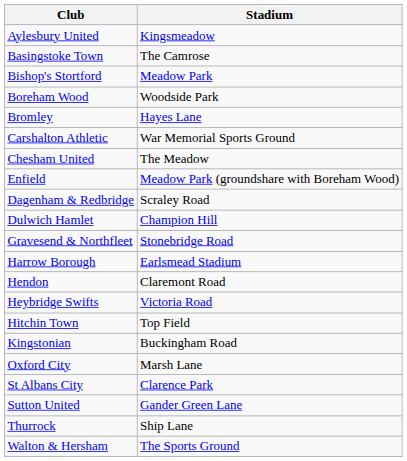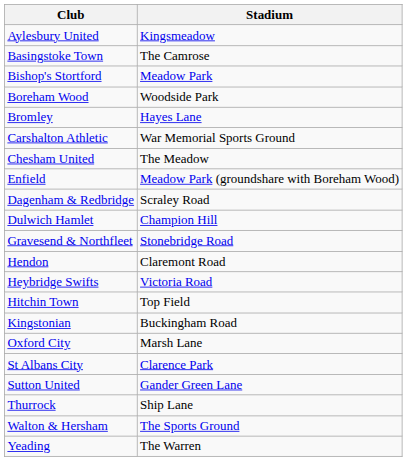 <table class="wikitable sortable">
 <tr>
 <th>Club</th>
 <th>Stadium</th>
 </tr>
 <tr>
 <td><a href='#'>Aylesbury United</a></td>
 <td><a href='#'>Kingsmeadow</a></td>
 </tr>
 <tr>
 <td><a href='#'>Basingstoke Town</a></td>
 <td>The Camrose</td>
 </tr>
 <tr>
 <td><a href='#'>Bishop's Stortford</a></td>
 <td><a href='#'>Meadow Park</a></td>
 </tr>
 <tr>
 <td><a href='#'>Boreham Wood</a></td>
 <td>Woodside Park</td>
 </tr>
 <tr>
 <td><a href='#'>Bromley</a></td>
 <td><a href='#'>Hayes Lane</a></td>
 </tr>
 <tr>
 <td><a href='#'>Carshalton Athletic</a></td>
 <td>War Memorial Sports Ground</td>
 </tr>
 <tr>
 <td><a href='#'>Chesham United</a></td>
 <td>The Meadow</td>
 </tr>
 <tr>
 <td><a href='#'>Enfield</a></td>
 <td><a href='#'>Meadow Park</a> (groundshare with Boreham Wood)</td>
 </tr>
 <tr>
 <td><a href='#'>Dagenham & Redbridge</a></td>
 <td>Scraley Road</td>
 </tr>
 <tr>
 <td><a href='#'>Dulwich Hamlet</a></td>
 <td><a href='#'>Champion Hill</a></td>
 </tr>
 <tr>
 <td><a href='#'>Gravesend & Northfleet</a></td>
 <td><a href='#'>Stonebridge Road</a></td>
 </tr>
 <tr>
-<td><a href='#'>Harrow Borough</a></td>
-<td><a href='#'>Earlsmead Stadium</a></td>
-</tr>
-<tr>
 <td><a href='#'>Hendon</a></td>
 <td>Claremont Road</td>
 </tr>
 <tr>
 <td><a href='#'>Heybridge Swifts</a></td>
 <td><a href='#'>Victoria Road</a></td>
 </tr>
 <tr>
 <td><a href='#'>Hitchin Town</a></td>
 <td>Top Field</td>
 </tr>
 <tr>
 <td><a href='#'>Kingstonian</a></td>
 <td>Buckingham Road</td>
 </tr>
 <tr>
 <td><a href='#'>Oxford City</a></td>
 <td>Marsh Lane</td>
 </tr>
 <tr>
 <td><a href='#'>St Albans City</a></td>
 <td><a href='#'>Clarence Park</a></td>
 </tr>
 <tr>
 <td><a href='#'>Sutton United</a></td>
 <td><a href='#'>Gander Green Lane</a></td>
 </tr>
 <tr>
 <td><a href='#'>Thurrock</a></td>
 <td>Ship Lane</td>
 </tr>
 <tr>
 <td><a href='#'>Walton & Hersham</a></td>
 <td><a href='#'>The Sports Ground</a></td>
 </tr>
+<tr>
+<td><a href='#'>Yeading</a></td>
+<td>The Warren</td>
+</tr>
 </table>
